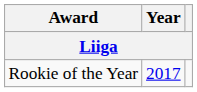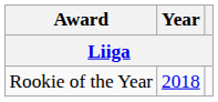 <table class="wikitable">
 <tr>
 <th>Award</th>
 <th>Year</th>
 <th></th>
 </tr>
 <tr>
 <th colspan="3"><a href='#'>Liiga</a></th>
 </tr>
 <tr>
 <td>Rookie of the Year</td>
-<td><a href='#'>2017</a></td>
+<td><a href='#'>2018</a></td>
 <td></td>
 </tr>
 </table>
